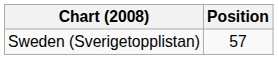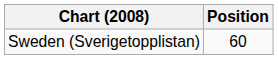 <table class="wikitable">
 <tr>
 <th>Chart (2008)</th>
 <th>Position</th>
 </tr>
 <tr>
 <td>Sweden (Sverigetopplistan)</td>
-<td style="text-align:center">57</td>
+<td style="text-align:center">60</td>
 </tr>
 </table>
